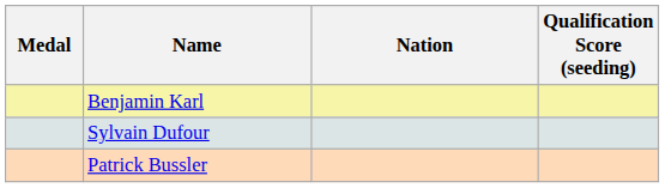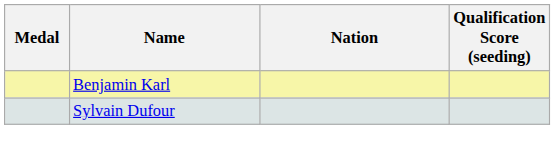 <table class=wikitable style="border:1px solid #AAAAAA;font-size:90%">
 <tr bgcolor="#E4E4E4">
 <th width=50>Medal</th>
 <th width=160>Name</th>
 <th width=160>Nation</th>
 <th width=80>Qualification Score (seeding)</th>
 </tr>
 <tr bgcolor="#F7F6A8">
 <td align="center"></td>
 <td><a href='#'>Benjamin Karl</a></td>
 <td></td>
 <td align="center"></td>
 </tr>
 <tr bgcolor="#DCE5E5">
 <td align="center"></td>
 <td><a href='#'>Sylvain Dufour</a></td>
 <td></td>
 <td align="center"></td>
 </tr>
-<tr bgcolor="#FFDAB9">
-<td align="center"></td>
-<td><a href='#'>Patrick Bussler</a></td>
-<td></td>
-<td align="center"></td>
-</tr>
 </table>
